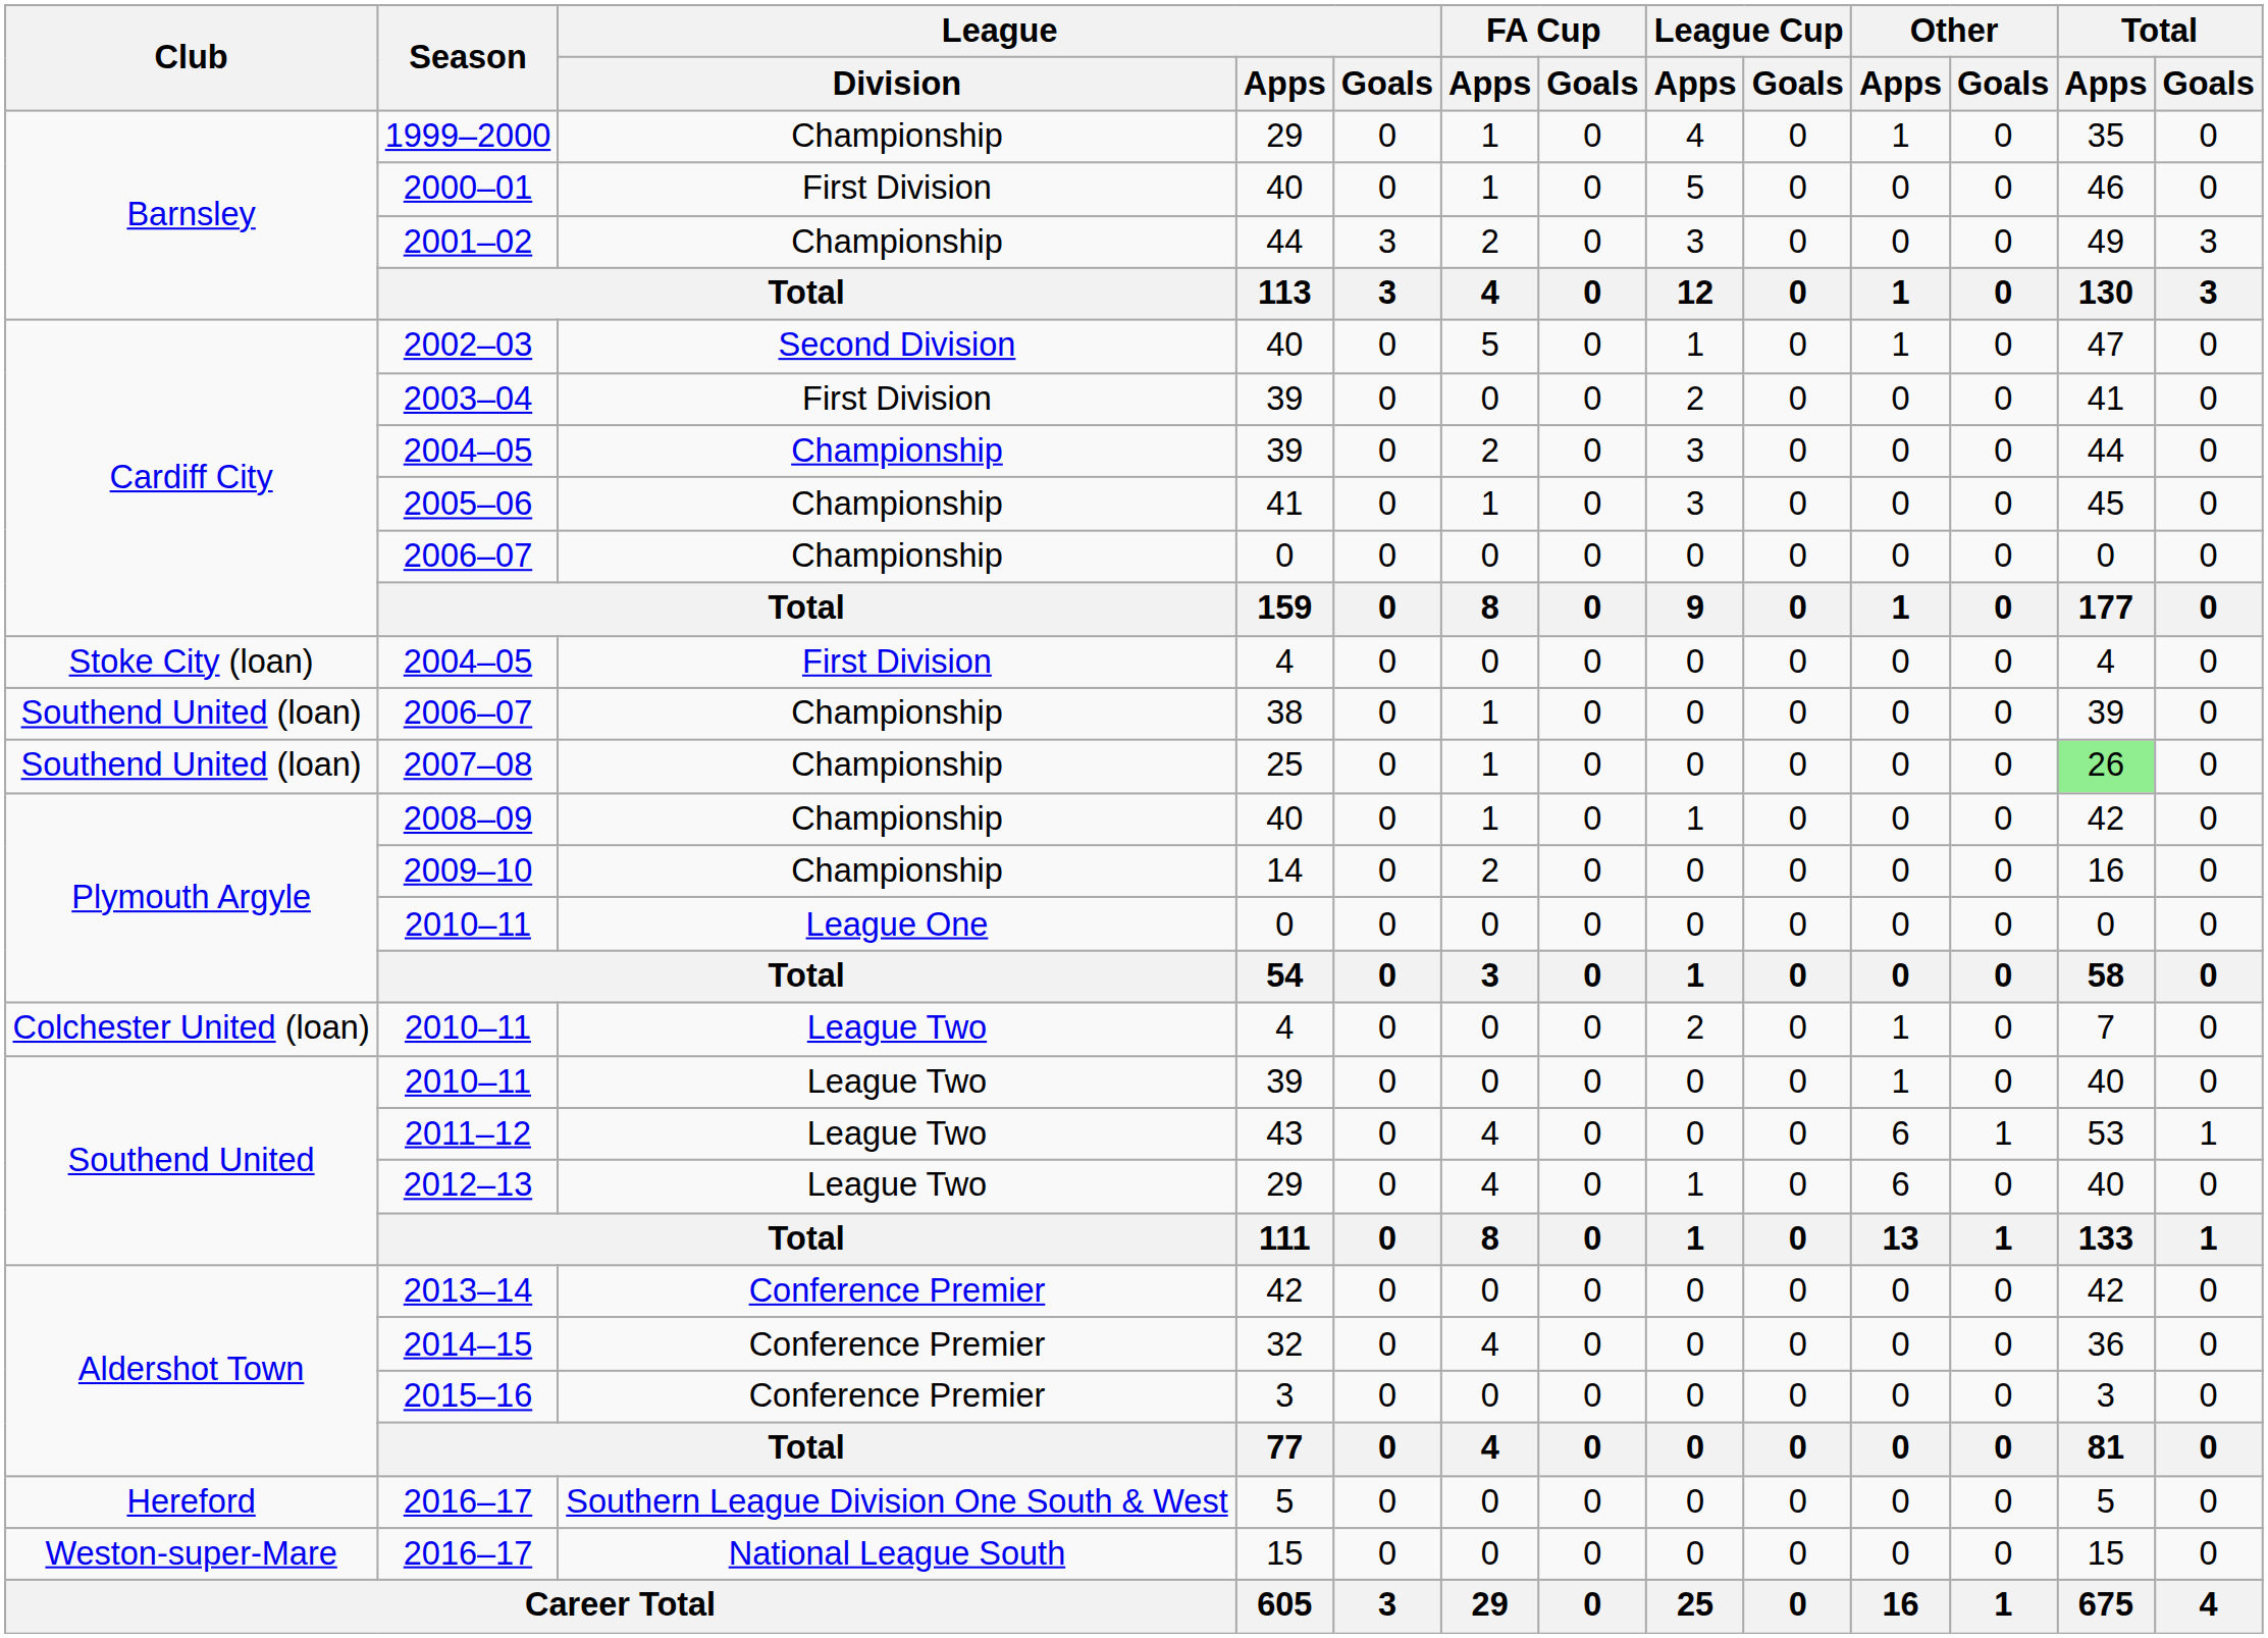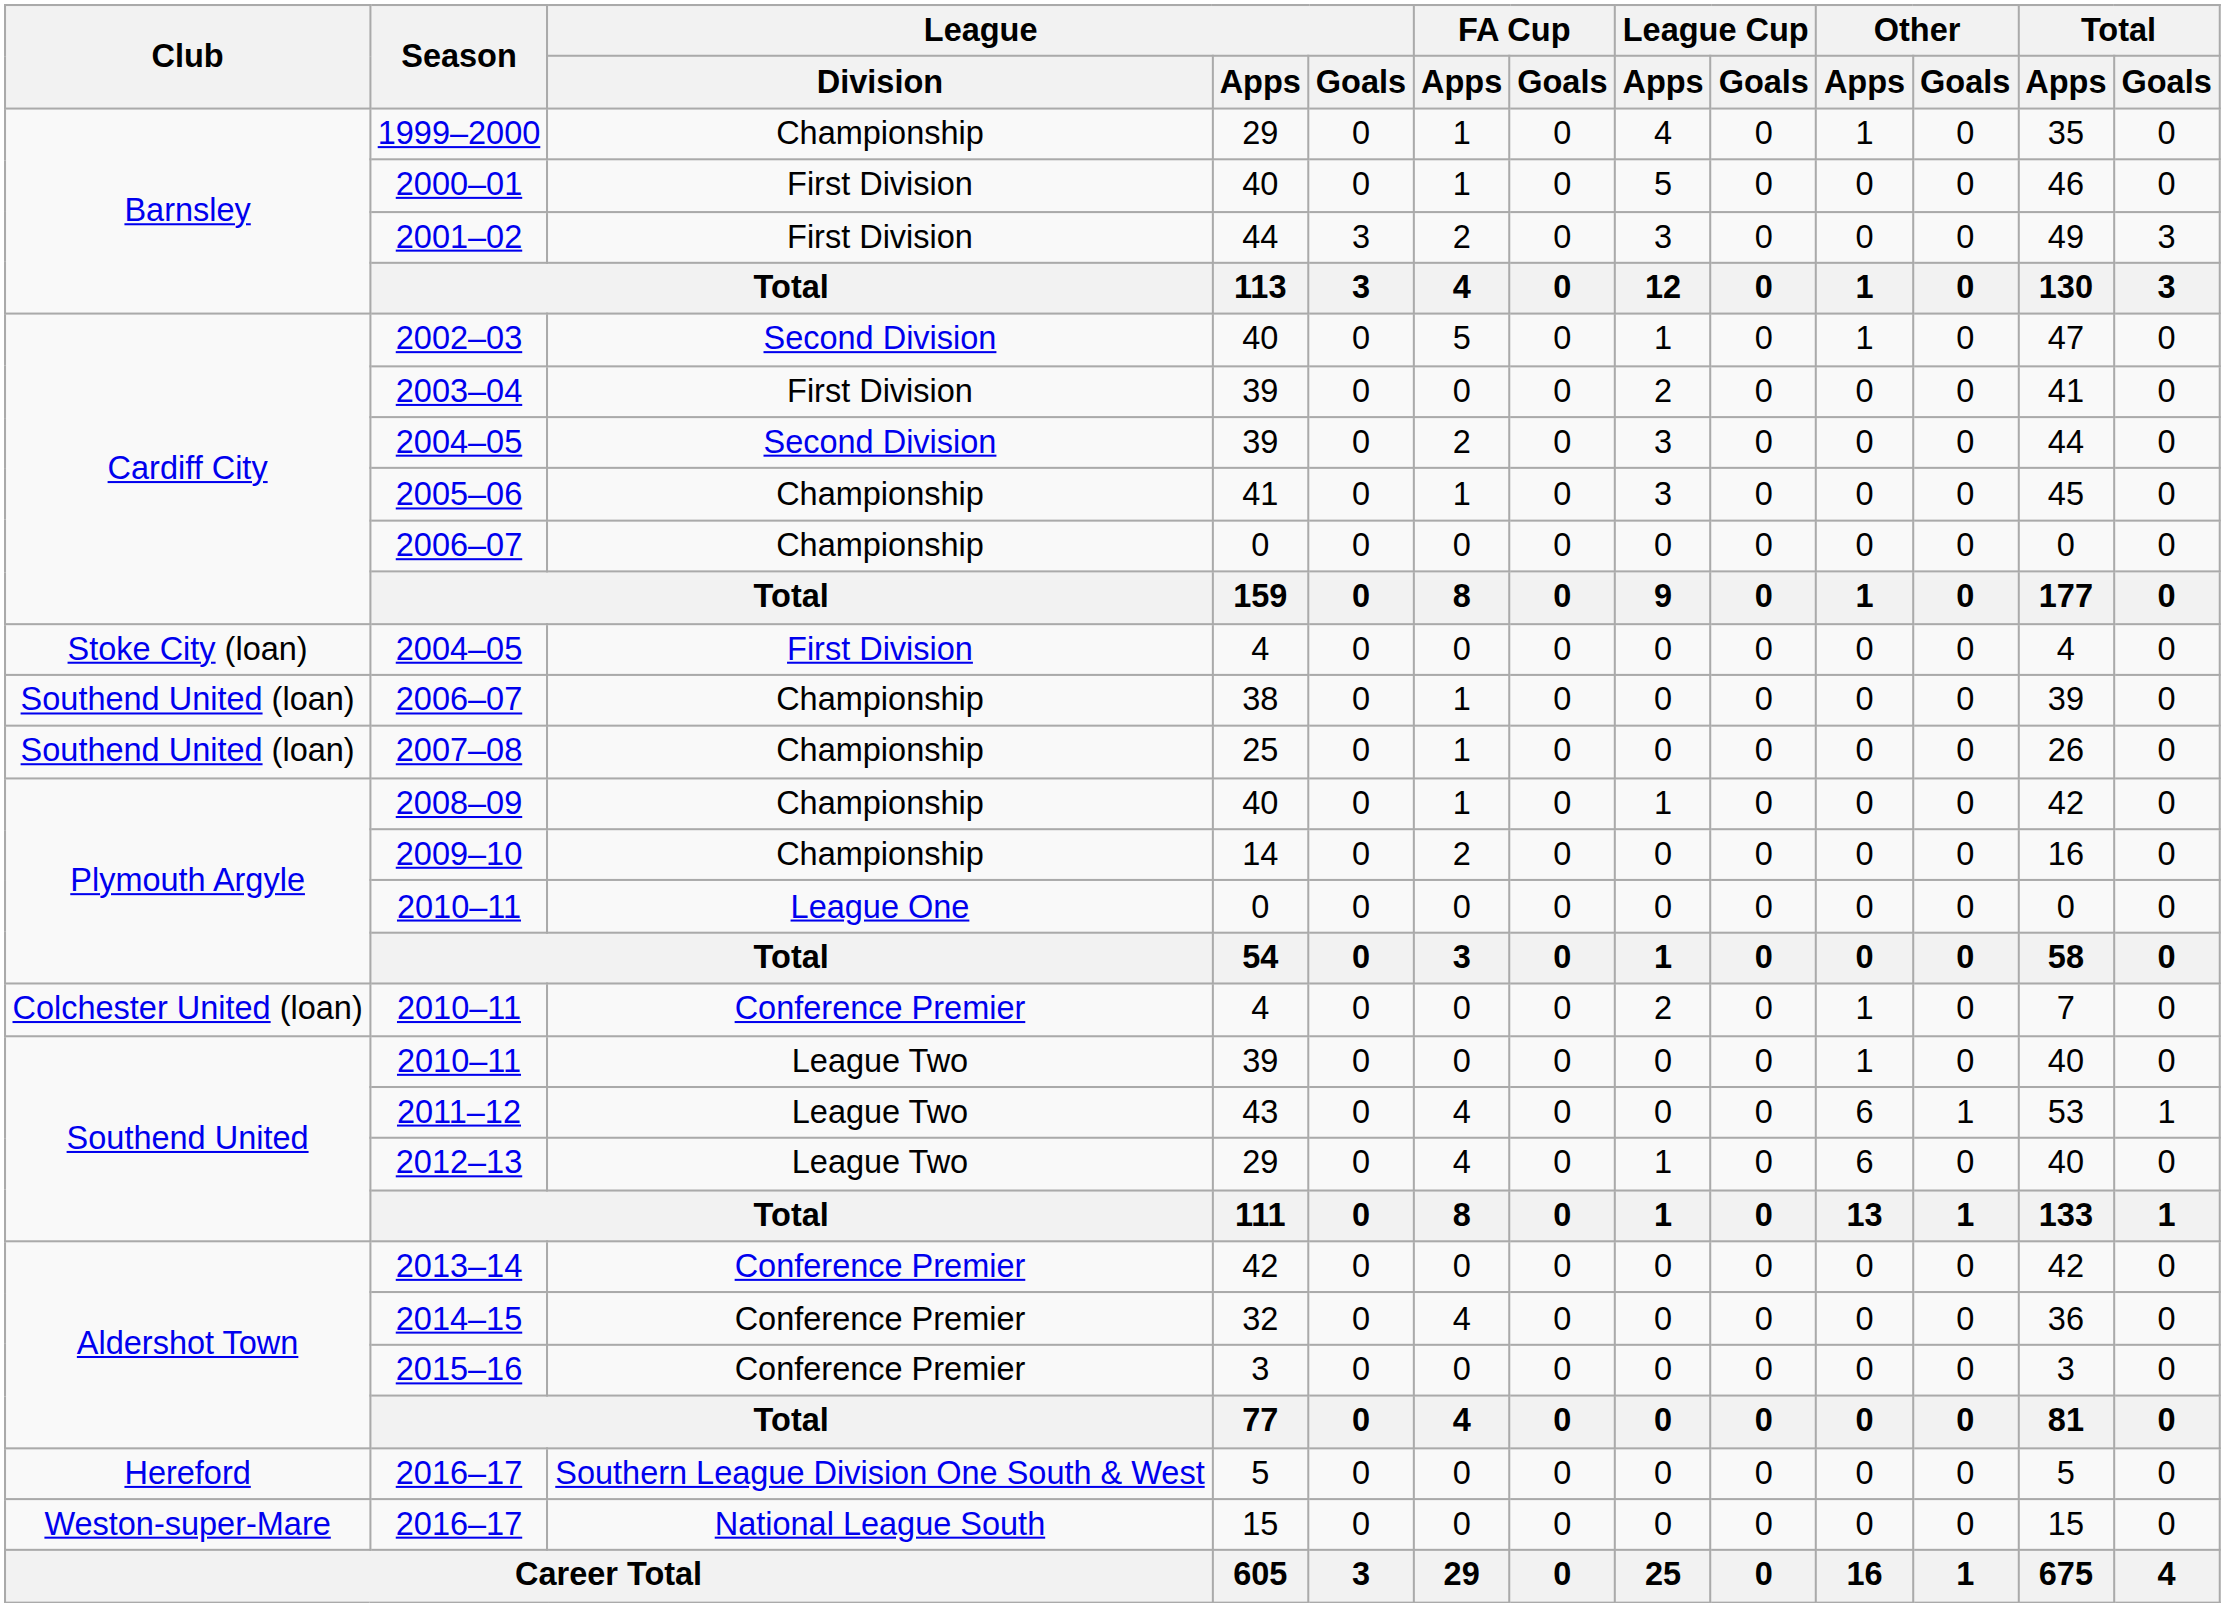 <table class="wikitable" style="text-align: center;">
 <tr>
 <th rowspan="2">Club</th>
 <th rowspan="2">Season</th>
 <th colspan="3">League</th>
 <th colspan="2">FA Cup</th>
 <th colspan="2">League Cup</th>
 <th colspan="2">Other</th>
 <th colspan="2">Total</th>
 </tr>
 <tr>
 <th>Division</th>
 <th>Apps</th>
 <th>Goals</th>
 <th>Apps</th>
 <th>Goals</th>
 <th>Apps</th>
 <th>Goals</th>
 <th>Apps</th>
 <th>Goals</th>
 <th>Apps</th>
 <th>Goals</th>
 </tr>
 <tr>
 <td rowspan="4" valign="centre"><a href='#'>Barnsley</a></td>
 <td><a href='#'>1999–2000</a></td>
 <td>Championship</td>
 <td>29</td>
 <td>0</td>
 <td>1</td>
 <td>0</td>
 <td>4</td>
 <td>0</td>
 <td>1</td>
 <td>0</td>
 <td>35</td>
 <td>0</td>
 </tr>
 <tr>
 <td><a href='#'>2000–01</a></td>
 <td>First Division</td>
 <td>40</td>
 <td>0</td>
 <td>1</td>
 <td>0</td>
 <td>5</td>
 <td>0</td>
 <td>0</td>
 <td>0</td>
 <td>46</td>
 <td>0</td>
 </tr>
 <tr>
 <td><a href='#'>2001–02</a></td>
-<td>Championship</td>
+<td>First Division</td>
 <td>44</td>
 <td>3</td>
 <td>2</td>
 <td>0</td>
 <td>3</td>
 <td>0</td>
 <td>0</td>
 <td>0</td>
 <td>49</td>
 <td>3</td>
 </tr>
 <tr>
 <th colspan="2">Total</th>
 <th>113</th>
 <th>3</th>
 <th>4</th>
 <th>0</th>
 <th>12</th>
 <th>0</th>
 <th>1</th>
 <th>0</th>
 <th>130</th>
 <th>3</th>
 </tr>
 <tr>
 <td rowspan="6" valign="centre"><a href='#'>Cardiff City</a></td>
 <td><a href='#'>2002–03</a></td>
 <td><a href='#'>Second Division</a></td>
 <td>40</td>
 <td>0</td>
 <td>5</td>
 <td>0</td>
 <td>1</td>
 <td>0</td>
 <td>1</td>
 <td>0</td>
 <td>47</td>
 <td>0</td>
 </tr>
 <tr>
 <td><a href='#'>2003–04</a></td>
 <td>First Division</td>
 <td>39</td>
 <td>0</td>
 <td>0</td>
 <td>0</td>
 <td>2</td>
 <td>0</td>
 <td>0</td>
 <td>0</td>
 <td>41</td>
 <td>0</td>
 </tr>
 <tr>
 <td><a href='#'>2004–05</a></td>
-<td><a href='#'>Championship</a></td>
+<td><a href='#'>Second Division</a></td>
 <td>39</td>
 <td>0</td>
 <td>2</td>
 <td>0</td>
 <td>3</td>
 <td>0</td>
 <td>0</td>
 <td>0</td>
 <td>44</td>
 <td>0</td>
 </tr>
 <tr>
 <td><a href='#'>2005–06</a></td>
 <td>Championship</td>
 <td>41</td>
 <td>0</td>
 <td>1</td>
 <td>0</td>
 <td>3</td>
 <td>0</td>
 <td>0</td>
 <td>0</td>
 <td>45</td>
 <td>0</td>
 </tr>
 <tr>
 <td><a href='#'>2006–07</a></td>
 <td>Championship</td>
 <td>0</td>
 <td>0</td>
 <td>0</td>
 <td>0</td>
 <td>0</td>
 <td>0</td>
 <td>0</td>
 <td>0</td>
 <td>0</td>
 <td>0</td>
 </tr>
 <tr>
 <th colspan="2">Total</th>
 <th>159</th>
 <th>0</th>
 <th>8</th>
 <th>0</th>
 <th>9</th>
 <th>0</th>
 <th>1</th>
 <th>0</th>
 <th>177</th>
 <th>0</th>
 </tr>
 <tr>
 <td><a href='#'>Stoke City</a> (loan)</td>
 <td><a href='#'>2004–05</a></td>
 <td><a href='#'>First Division</a></td>
 <td>4</td>
 <td>0</td>
 <td>0</td>
 <td>0</td>
 <td>0</td>
 <td>0</td>
 <td>0</td>
 <td>0</td>
 <td>4</td>
 <td>0</td>
 </tr>
 <tr>
 <td><a href='#'>Southend United</a> (loan)</td>
 <td><a href='#'>2006–07</a></td>
 <td>Championship</td>
 <td>38</td>
 <td>0</td>
 <td>1</td>
 <td>0</td>
 <td>0</td>
 <td>0</td>
 <td>0</td>
 <td>0</td>
 <td>39</td>
 <td>0</td>
 </tr>
 <tr>
 <td><a href='#'>Southend United</a> (loan)</td>
 <td><a href='#'>2007–08</a></td>
 <td>Championship</td>
 <td>25</td>
 <td>0</td>
 <td>1</td>
 <td>0</td>
 <td>0</td>
 <td>0</td>
 <td>0</td>
 <td>0</td>
-<td style="background: lightgreen;">26</td>
+<td>26</td>
 <td>0</td>
 </tr>
 <tr>
 <td rowspan="4" valign="centre"><a href='#'>Plymouth Argyle</a></td>
 <td><a href='#'>2008–09</a></td>
 <td>Championship</td>
 <td>40</td>
 <td>0</td>
 <td>1</td>
 <td>0</td>
 <td>1</td>
 <td>0</td>
 <td>0</td>
 <td>0</td>
 <td>42</td>
 <td>0</td>
 </tr>
 <tr>
 <td><a href='#'>2009–10</a></td>
 <td>Championship</td>
 <td>14</td>
 <td>0</td>
 <td>2</td>
 <td>0</td>
 <td>0</td>
 <td>0</td>
 <td>0</td>
 <td>0</td>
 <td>16</td>
 <td>0</td>
 </tr>
 <tr>
 <td><a href='#'>2010–11</a></td>
 <td><a href='#'>League One</a></td>
 <td>0</td>
 <td>0</td>
 <td>0</td>
 <td>0</td>
 <td>0</td>
 <td>0</td>
 <td>0</td>
 <td>0</td>
 <td>0</td>
 <td>0</td>
 </tr>
 <tr>
 <th colspan="2">Total</th>
 <th>54</th>
 <th>0</th>
 <th>3</th>
 <th>0</th>
 <th>1</th>
 <th>0</th>
 <th>0</th>
 <th>0</th>
 <th>58</th>
 <th>0</th>
 </tr>
 <tr>
 <td><a href='#'>Colchester United</a> (loan)</td>
 <td><a href='#'>2010–11</a></td>
-<td><a href='#'>League Two</a></td>
+<td><a href='#'>Conference Premier</a></td>
 <td>4</td>
 <td>0</td>
 <td>0</td>
 <td>0</td>
 <td>2</td>
 <td>0</td>
 <td>1</td>
 <td>0</td>
 <td>7</td>
 <td>0</td>
 </tr>
 <tr>
 <td rowspan="4" valign="centre"><a href='#'>Southend United</a></td>
 <td><a href='#'>2010–11</a></td>
 <td>League Two</td>
 <td>39</td>
 <td>0</td>
 <td>0</td>
 <td>0</td>
 <td>0</td>
 <td>0</td>
 <td>1</td>
 <td>0</td>
 <td>40</td>
 <td>0</td>
 </tr>
 <tr>
 <td><a href='#'>2011–12</a></td>
 <td>League Two</td>
 <td>43</td>
 <td>0</td>
 <td>4</td>
 <td>0</td>
 <td>0</td>
 <td>0</td>
 <td>6</td>
 <td>1</td>
 <td>53</td>
 <td>1</td>
 </tr>
 <tr>
 <td><a href='#'>2012–13</a></td>
 <td>League Two</td>
 <td>29</td>
 <td>0</td>
 <td>4</td>
 <td>0</td>
 <td>1</td>
 <td>0</td>
 <td>6</td>
 <td>0</td>
 <td>40</td>
 <td>0</td>
 </tr>
 <tr>
 <th colspan="2">Total</th>
 <th>111</th>
 <th>0</th>
 <th>8</th>
 <th>0</th>
 <th>1</th>
 <th>0</th>
 <th>13</th>
 <th>1</th>
 <th>133</th>
 <th>1</th>
 </tr>
 <tr>
 <td rowspan="4"><a href='#'>Aldershot Town</a></td>
 <td><a href='#'>2013–14</a></td>
 <td><a href='#'>Conference Premier</a></td>
 <td>42</td>
 <td>0</td>
 <td>0</td>
 <td>0</td>
 <td>0</td>
 <td>0</td>
 <td>0</td>
 <td>0</td>
 <td>42</td>
 <td>0</td>
 </tr>
 <tr>
 <td><a href='#'>2014–15</a></td>
 <td>Conference Premier</td>
 <td>32</td>
 <td>0</td>
 <td>4</td>
 <td>0</td>
 <td>0</td>
 <td>0</td>
 <td>0</td>
 <td>0</td>
 <td>36</td>
 <td>0</td>
 </tr>
 <tr>
 <td><a href='#'>2015–16</a></td>
 <td>Conference Premier</td>
 <td>3</td>
 <td>0</td>
 <td>0</td>
 <td>0</td>
 <td>0</td>
 <td>0</td>
 <td>0</td>
 <td>0</td>
 <td>3</td>
 <td>0</td>
 </tr>
 <tr>
 <th colspan="2">Total</th>
 <th>77</th>
 <th>0</th>
 <th>4</th>
 <th>0</th>
 <th>0</th>
 <th>0</th>
 <th>0</th>
 <th>0</th>
 <th>81</th>
 <th>0</th>
 </tr>
 <tr>
 <td><a href='#'>Hereford</a></td>
 <td><a href='#'>2016–17</a></td>
 <td><a href='#'>Southern League Division One South & West</a></td>
 <td>5</td>
 <td>0</td>
 <td>0</td>
 <td>0</td>
 <td>0</td>
 <td>0</td>
 <td>0</td>
 <td>0</td>
 <td>5</td>
 <td>0</td>
 </tr>
 <tr>
 <td><a href='#'>Weston-super-Mare</a></td>
 <td><a href='#'>2016–17</a></td>
 <td><a href='#'>National League South</a></td>
 <td>15</td>
 <td>0</td>
 <td>0</td>
 <td>0</td>
 <td>0</td>
 <td>0</td>
 <td>0</td>
 <td>0</td>
 <td>15</td>
 <td>0</td>
 </tr>
 <tr>
 <th colspan="3">Career Total</th>
 <th>605</th>
 <th>3</th>
 <th>29</th>
 <th>0</th>
 <th>25</th>
 <th>0</th>
 <th>16</th>
 <th>1</th>
 <th>675</th>
 <th>4</th>
 </tr>
 </table>
